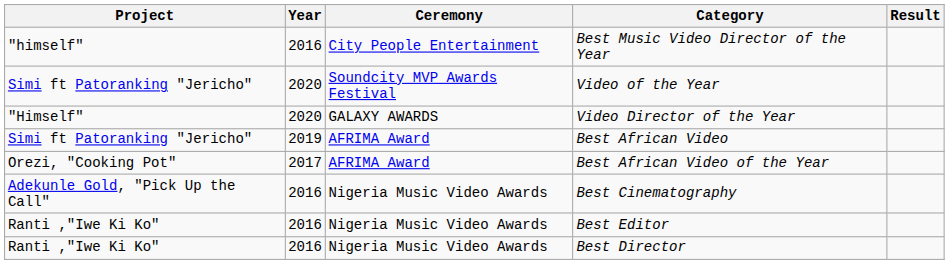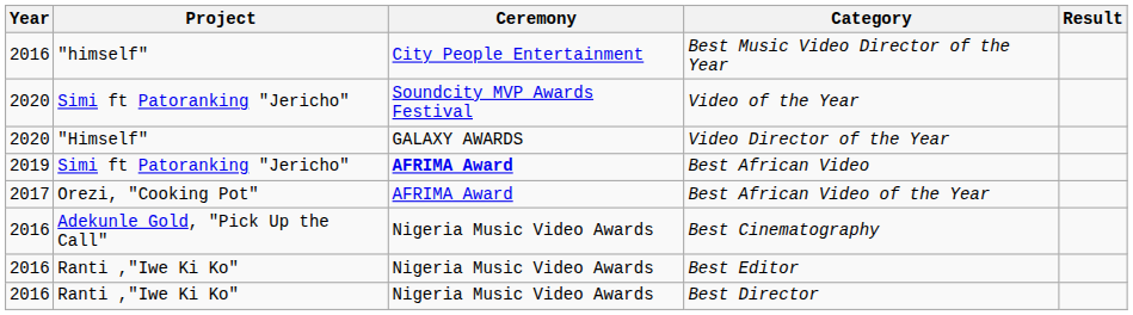 <table class="wikitable">
 <tr>
+<th>Year</th>
 <th>Project</th>
-<th>Year</th>
 <th>Ceremony</th>
 <th>Category</th>
 <th>Result</th>
 </tr>
 <tr>
+<td rowspan="1">2016</td>
 <td rowspan="1">"himself"</td>
-<td rowspan="1">2016</td>
 <td rowspan="1"><a href='#'>City People Entertainment</a></td>
 <td><em>Best Music Video Director of the Year</em> </td>
 <td></td>
 </tr>
 <tr>
+<td rowspan="1">2020</td>
 <td rowspan="1"><a href='#'>Simi</a> ft <a href='#'>Patoranking</a> "Jericho"</td>
-<td rowspan="1">2020</td>
 <td rowspan="1"><a href='#'>Soundcity MVP Awards Festival</a></td>
 <td><em>Video of the Year</em> </td>
 <td></td>
 </tr>
 <tr>
+<td rowspan="1">2020</td>
 <td rowspan="1">"Himself"</td>
-<td rowspan="1">2020</td>
 <td rowspan="1">GALAXY AWARDS</td>
 <td><em>Video Director of the Year</em></td>
 <td></td>
 </tr>
 <tr>
+<td rowspan="1">2019</td>
 <td rowspan="1"><a href='#'>Simi</a> ft <a href='#'>Patoranking</a> "Jericho"</td>
-<td rowspan="1">2019</td>
-<td rowspan="1"><a href='#'>AFRIMA Award</a></td>
+<td rowspan="1"><strong><a href='#'>AFRIMA Award</a></strong></td>
 <td><em>Best African Video</em> </td>
 <td></td>
 </tr>
 <tr>
+<td rowspan="1">2017</td>
 <td rowspan="1">Orezi, "Cooking Pot"</td>
-<td rowspan="1">2017</td>
 <td rowspan="1"><a href='#'>AFRIMA Award</a></td>
 <td><em>Best African Video of the Year</em> </td>
 <td></td>
 </tr>
 <tr>
+<td rowspan="1">2016</td>
 <td rowspan="1"><a href='#'>Adekunle Gold</a>, "Pick Up the Call"</td>
-<td rowspan="1">2016</td>
 <td rowspan="1">Nigeria Music Video Awards</td>
 <td><em>Best Cinematography</em> </td>
 <td></td>
 </tr>
 <tr>
+<td rowspan="1">2016</td>
 <td rowspan="1">Ranti ,"Iwe Ki Ko"</td>
-<td rowspan="1">2016</td>
 <td rowspan="1">Nigeria Music Video Awards</td>
 <td><em>Best Editor</em> </td>
 <td></td>
 </tr>
 <tr>
+<td rowspan="1">2016</td>
 <td rowspan="1">Ranti ,"Iwe Ki Ko"</td>
-<td rowspan="1">2016</td>
 <td rowspan="1">Nigeria Music Video Awards</td>
 <td><em>Best Director</em> </td>
 <td></td>
 </tr>
 </table>
